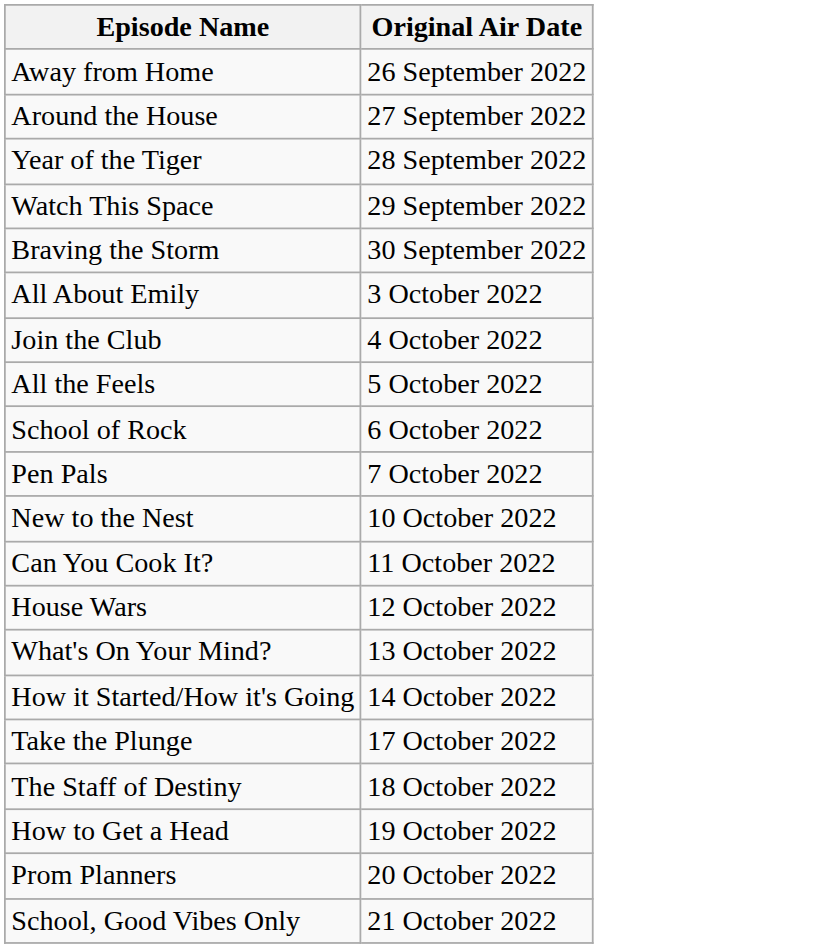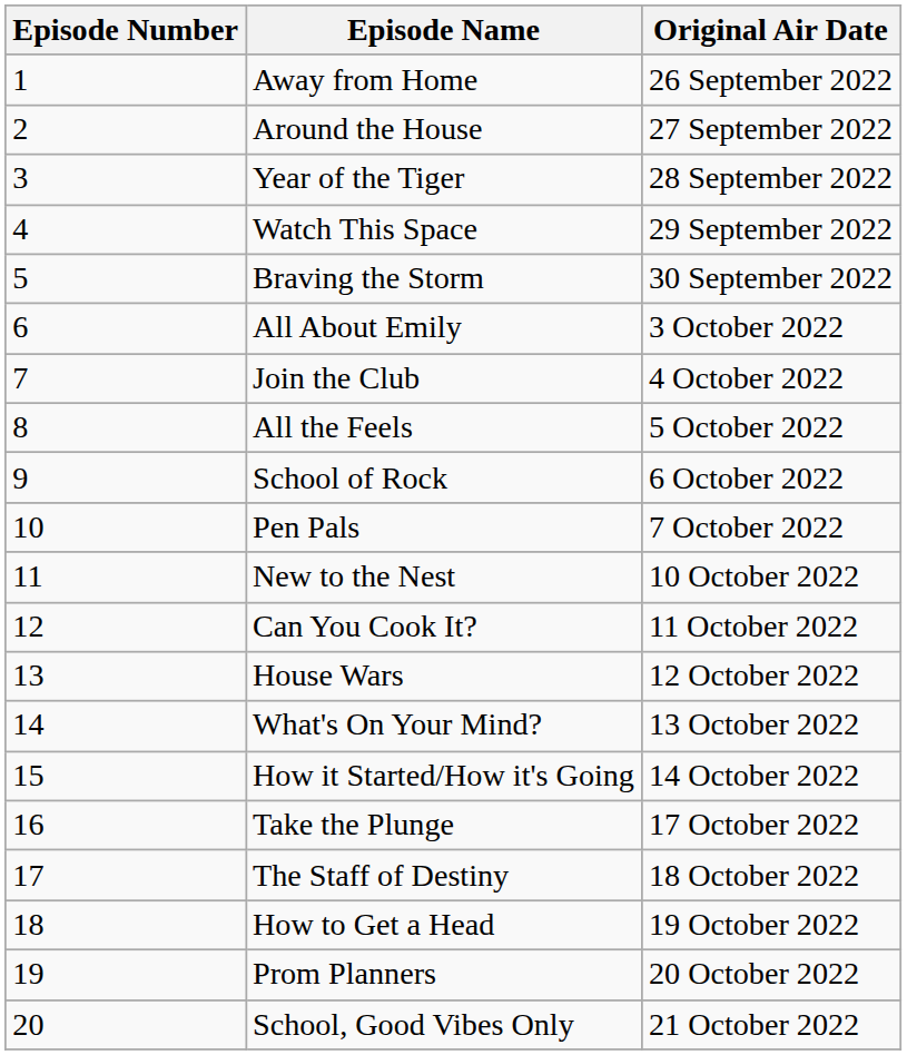 <table class="wikitable">
 <tr>
+<th>Episode Number</th>
 <th>Episode Name</th>
 <th>Original Air Date</th>
 </tr>
 <tr>
+<td>1</td>
 <td>Away from Home</td>
 <td>26 September 2022</td>
 </tr>
 <tr>
+<td>2</td>
 <td>Around the House</td>
 <td>27 September 2022</td>
 </tr>
 <tr>
+<td>3</td>
 <td>Year of the Tiger</td>
 <td>28 September 2022</td>
 </tr>
 <tr>
+<td>4</td>
 <td>Watch This Space</td>
 <td>29 September 2022</td>
 </tr>
 <tr>
+<td>5</td>
 <td>Braving the Storm</td>
 <td>30 September 2022</td>
 </tr>
 <tr>
+<td>6</td>
 <td>All About Emily</td>
 <td>3 October 2022</td>
 </tr>
 <tr>
+<td>7</td>
 <td>Join the Club</td>
 <td>4 October 2022</td>
 </tr>
 <tr>
+<td>8</td>
 <td>All the Feels</td>
 <td>5 October 2022</td>
 </tr>
 <tr>
+<td>9</td>
 <td>School of Rock</td>
 <td>6 October 2022</td>
 </tr>
 <tr>
+<td>10</td>
 <td>Pen Pals</td>
 <td>7 October 2022</td>
 </tr>
 <tr>
+<td>11</td>
 <td>New to the Nest</td>
 <td>10 October 2022</td>
 </tr>
 <tr>
+<td>12</td>
 <td>Can You Cook It?</td>
 <td>11 October 2022</td>
 </tr>
 <tr>
+<td>13</td>
 <td>House Wars</td>
 <td>12 October 2022</td>
 </tr>
 <tr>
+<td>14</td>
 <td>What's On Your Mind?</td>
 <td>13 October 2022</td>
 </tr>
 <tr>
+<td>15</td>
 <td>How it Started/How it's Going</td>
 <td>14 October 2022</td>
 </tr>
 <tr>
+<td>16</td>
 <td>Take the Plunge</td>
 <td>17 October 2022</td>
 </tr>
 <tr>
+<td>17</td>
 <td>The Staff of Destiny</td>
 <td>18 October 2022</td>
 </tr>
 <tr>
+<td>18</td>
 <td>How to Get a Head</td>
 <td>19 October 2022</td>
 </tr>
 <tr>
+<td>19</td>
 <td>Prom Planners</td>
 <td>20 October 2022</td>
 </tr>
 <tr>
+<td>20</td>
 <td>School, Good Vibes Only</td>
 <td>21 October 2022</td>
 </tr>
 </table>
